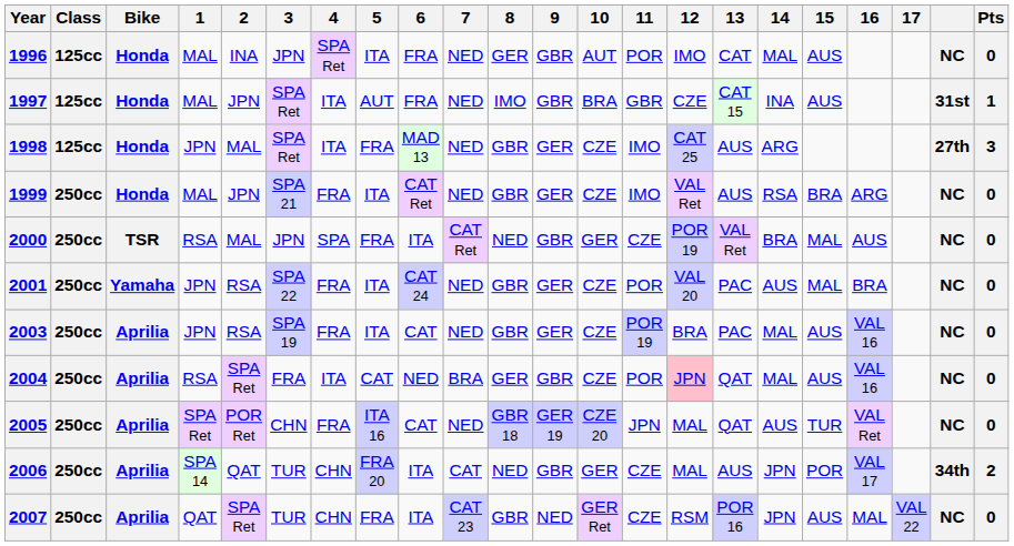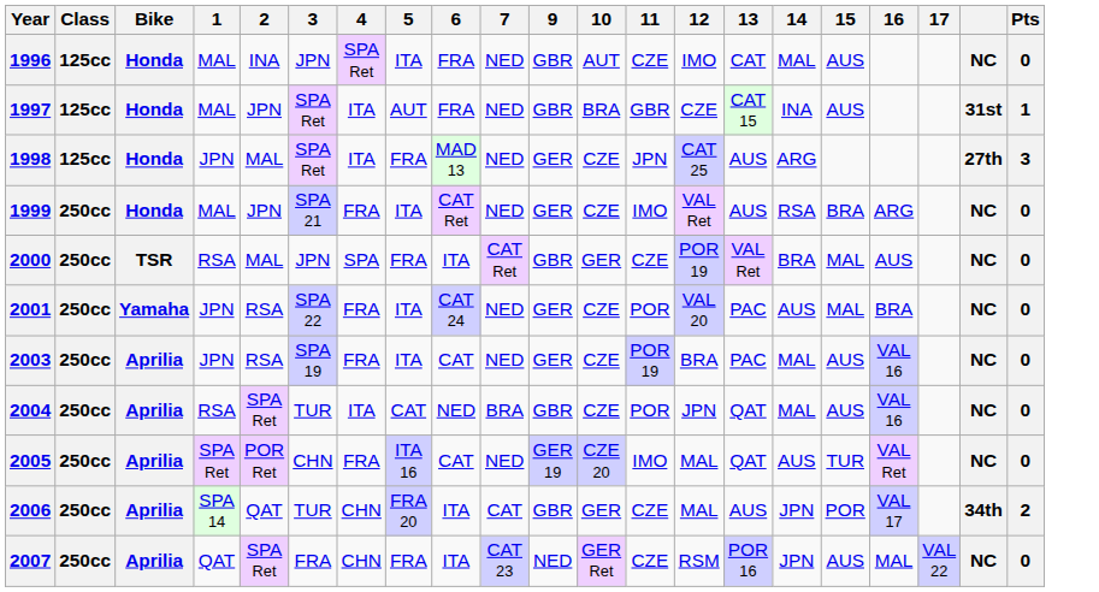 <table class="wikitable" style="text-align:center">
 <tr>
 <th>Year</th>
 <th>Class</th>
 <th>Bike</th>
 <th>1</th>
 <th>2</th>
 <th>3</th>
 <th>4</th>
 <th>5</th>
 <th>6</th>
 <th>7</th>
-<th>8</th>
 <th>9</th>
 <th>10</th>
 <th>11</th>
 <th>12</th>
 <th>13</th>
 <th>14</th>
 <th>15</th>
 <th>16</th>
 <th>17</th>
 <th></th>
 <th>Pts</th>
 </tr>
 <tr>
 <th><a href='#'>1996</a></th>
 <th>125cc</th>
 <th><a href='#'>Honda</a></th>
 <td><a href='#'>MAL</a></td>
 <td><a href='#'>INA</a></td>
 <td><a href='#'>JPN</a></td>
 <td style="background:#EFCFFF;"><a href='#'>SPA</a><br><small>Ret</small></td>
 <td><a href='#'>ITA</a></td>
 <td><a href='#'>FRA</a></td>
 <td><a href='#'>NED</a></td>
-<td><a href='#'>GER</a></td>
 <td><a href='#'>GBR</a></td>
 <td><a href='#'>AUT</a></td>
-<td><a href='#'>POR</a></td>
+<td><a href='#'>CZE</a></td>
 <td><a href='#'>IMO</a></td>
 <td><a href='#'>CAT</a></td>
 <td><a href='#'>MAL</a></td>
 <td><a href='#'>AUS</a></td>
 <td></td>
 <td></td>
 <th>NC</th>
 <th>0</th>
 </tr>
 <tr>
 <th><a href='#'>1997</a></th>
 <th>125cc</th>
 <th><a href='#'>Honda</a></th>
 <td><a href='#'>MAL</a></td>
 <td><a href='#'>JPN</a></td>
 <td style="background:#EFCFFF;"><a href='#'>SPA</a><br><small>Ret</small></td>
 <td><a href='#'>ITA</a></td>
 <td><a href='#'>AUT</a></td>
 <td><a href='#'>FRA</a></td>
 <td><a href='#'>NED</a></td>
-<td><a href='#'>IMO</a></td>
 <td><a href='#'>GBR</a></td>
 <td><a href='#'>BRA</a></td>
 <td><a href='#'>GBR</a></td>
 <td><a href='#'>CZE</a></td>
 <td style="background:#DFFFDF;"><a href='#'>CAT</a><br><small>15</small></td>
 <td><a href='#'>INA</a></td>
 <td><a href='#'>AUS</a></td>
 <td></td>
 <td></td>
 <th>31st</th>
 <th>1</th>
 </tr>
 <tr>
 <th align="left"><a href='#'>1998</a></th>
 <th align="left">125cc</th>
 <th align="left"><a href='#'>Honda</a></th>
 <td><a href='#'>JPN</a></td>
 <td><a href='#'>MAL</a></td>
 <td style="background:#EFCFFF;"><a href='#'>SPA</a><br><small>Ret</small></td>
 <td><a href='#'>ITA</a></td>
 <td><a href='#'>FRA</a></td>
 <td style="background:#DFFFDF;"><a href='#'>MAD</a><br><small>13</small></td>
 <td><a href='#'>NED</a></td>
-<td><a href='#'>GBR</a></td>
 <td><a href='#'>GER</a></td>
 <td><a href='#'>CZE</a></td>
-<td><a href='#'>IMO</a></td>
+<td><a href='#'>JPN</a></td>
 <td style="background:#CFCFFF;"><a href='#'>CAT</a><br><small>25</small></td>
 <td><a href='#'>AUS</a></td>
 <td><a href='#'>ARG</a></td>
 <td></td>
 <td></td>
 <td></td>
 <th>27th</th>
 <th>3</th>
 </tr>
 <tr>
 <th align="left"><a href='#'>1999</a></th>
 <th align="left">250cc</th>
 <th align="left"><a href='#'>Honda</a></th>
 <td><a href='#'>MAL</a></td>
 <td><a href='#'>JPN</a></td>
 <td style="background:#CFCFFF;"><a href='#'>SPA</a><br><small>21</small></td>
 <td><a href='#'>FRA</a></td>
 <td><a href='#'>ITA</a></td>
 <td style="background:#efcfff;"><a href='#'>CAT</a><br><small>Ret</small></td>
 <td><a href='#'>NED</a></td>
-<td><a href='#'>GBR</a></td>
 <td><a href='#'>GER</a></td>
 <td><a href='#'>CZE</a></td>
 <td><a href='#'>IMO</a></td>
 <td style="background:#efcfff;"><a href='#'>VAL</a><br><small>Ret</small></td>
 <td><a href='#'>AUS</a></td>
 <td><a href='#'>RSA</a></td>
 <td><a href='#'>BRA</a></td>
 <td><a href='#'>ARG</a></td>
 <td></td>
 <th>NC</th>
 <th>0</th>
 </tr>
 <tr>
 <th align="left"><a href='#'>2000</a></th>
 <th align="left">250cc</th>
 <th align="left">TSR</th>
 <td><a href='#'>RSA</a></td>
 <td><a href='#'>MAL</a></td>
 <td><a href='#'>JPN</a></td>
 <td><a href='#'>SPA</a></td>
 <td><a href='#'>FRA</a></td>
 <td><a href='#'>ITA</a></td>
 <td style="background:#efcfff;"><a href='#'>CAT</a><br><small>Ret</small></td>
-<td><a href='#'>NED</a></td>
 <td><a href='#'>GBR</a></td>
 <td><a href='#'>GER</a></td>
 <td><a href='#'>CZE</a></td>
 <td style="background:#CFCFFF;"><a href='#'>POR</a><br><small>19</small></td>
 <td style="background:#efcfff;"><a href='#'>VAL</a><br><small>Ret</small></td>
 <td><a href='#'>BRA</a></td>
 <td><a href='#'>MAL</a></td>
 <td><a href='#'>AUS</a></td>
 <td></td>
 <th>NC</th>
 <th>0</th>
 </tr>
 <tr>
 <th align="left"><a href='#'>2001</a></th>
 <th align="left">250cc</th>
 <th align="left"><a href='#'>Yamaha</a></th>
 <td><a href='#'>JPN</a></td>
 <td><a href='#'>RSA</a></td>
 <td style="background:#CFCFFF;"><a href='#'>SPA</a><br><small>22</small></td>
 <td><a href='#'>FRA</a></td>
 <td><a href='#'>ITA</a></td>
 <td style="background:#CFCFFF;"><a href='#'>CAT</a><br><small>24</small></td>
 <td><a href='#'>NED</a></td>
-<td><a href='#'>GBR</a></td>
 <td><a href='#'>GER</a></td>
 <td><a href='#'>CZE</a></td>
 <td><a href='#'>POR</a></td>
 <td style="background:#CFCFFF;"><a href='#'>VAL</a><br><small>20</small></td>
 <td><a href='#'>PAC</a></td>
 <td><a href='#'>AUS</a></td>
 <td><a href='#'>MAL</a></td>
 <td><a href='#'>BRA</a></td>
 <td></td>
 <th>NC</th>
 <th>0</th>
 </tr>
 <tr>
 <th align="left"><a href='#'>2003</a></th>
 <th align="left">250cc</th>
 <th align="left"><a href='#'>Aprilia</a></th>
 <td><a href='#'>JPN</a></td>
 <td><a href='#'>RSA</a></td>
 <td style="background:#CFCFFF;"><a href='#'>SPA</a><br><small>19</small></td>
 <td><a href='#'>FRA</a></td>
 <td><a href='#'>ITA</a></td>
 <td><a href='#'>CAT</a></td>
 <td><a href='#'>NED</a></td>
-<td><a href='#'>GBR</a></td>
 <td><a href='#'>GER</a></td>
 <td><a href='#'>CZE</a></td>
 <td style="background:#CFCFFF;"><a href='#'>POR</a><br><small>19</small></td>
 <td><a href='#'>BRA</a></td>
 <td><a href='#'>PAC</a></td>
 <td><a href='#'>MAL</a></td>
 <td><a href='#'>AUS</a></td>
 <td style="background:#CFCFFF;"><a href='#'>VAL</a><br><small>16</small></td>
 <td></td>
 <th>NC</th>
 <th>0</th>
 </tr>
 <tr>
 <th align="left"><a href='#'>2004</a></th>
 <th align="left">250cc</th>
 <th align="left"><a href='#'>Aprilia</a></th>
 <td><a href='#'>RSA</a></td>
 <td style="background:#efcfff;"><a href='#'>SPA</a><br><small>Ret</small></td>
-<td><a href='#'>FRA</a></td>
+<td><a href='#'>TUR</a></td>
 <td><a href='#'>ITA</a></td>
 <td><a href='#'>CAT</a></td>
 <td><a href='#'>NED</a></td>
 <td><a href='#'>BRA</a></td>
-<td><a href='#'>GER</a></td>
 <td><a href='#'>GBR</a></td>
 <td><a href='#'>CZE</a></td>
 <td><a href='#'>POR</a></td>
-<td style="background: pink;"><a href='#'>JPN</a></td>
+<td><a href='#'>JPN</a></td>
 <td><a href='#'>QAT</a></td>
 <td><a href='#'>MAL</a></td>
 <td><a href='#'>AUS</a></td>
 <td style="background:#CFCFFF;"><a href='#'>VAL</a><br><small>16</small></td>
 <td></td>
 <th>NC</th>
 <th>0</th>
 </tr>
 <tr>
 <th align="left"><a href='#'>2005</a></th>
 <th align="left">250cc</th>
 <th align="left"><a href='#'>Aprilia</a></th>
 <td style="background:#efcfff;"><a href='#'>SPA</a><br><small>Ret</small></td>
 <td style="background:#efcfff;"><a href='#'>POR</a><br><small>Ret</small></td>
 <td><a href='#'>CHN</a></td>
 <td><a href='#'>FRA</a></td>
 <td style="background:#CFCFFF;"><a href='#'>ITA</a><br><small>16</small></td>
 <td><a href='#'>CAT</a></td>
 <td><a href='#'>NED</a></td>
-<td style="background:#CFCFFF;"><a href='#'>GBR</a><br><small>18</small></td>
 <td style="background:#CFCFFF;"><a href='#'>GER</a><br><small>19</small></td>
 <td style="background:#CFCFFF;"><a href='#'>CZE</a><br><small>20</small></td>
-<td><a href='#'>JPN</a></td>
+<td><a href='#'>IMO</a></td>
 <td><a href='#'>MAL</a></td>
 <td><a href='#'>QAT</a></td>
 <td><a href='#'>AUS</a></td>
 <td><a href='#'>TUR</a></td>
 <td style="background:#efcfff;"><a href='#'>VAL</a><br><small>Ret</small></td>
 <td></td>
 <th>NC</th>
 <th>0</th>
 </tr>
 <tr>
 <th align="left"><a href='#'>2006</a></th>
 <th align="left">250cc</th>
 <th align="left"><a href='#'>Aprilia</a></th>
 <td style="background:#dfffdf;"><a href='#'>SPA</a><br><small>14</small></td>
 <td><a href='#'>QAT</a></td>
 <td><a href='#'>TUR</a></td>
 <td><a href='#'>CHN</a></td>
 <td style="background:#CFCFFF;"><a href='#'>FRA</a><br><small>20</small></td>
 <td><a href='#'>ITA</a></td>
 <td><a href='#'>CAT</a></td>
-<td><a href='#'>NED</a></td>
 <td><a href='#'>GBR</a></td>
 <td><a href='#'>GER</a></td>
 <td><a href='#'>CZE</a></td>
 <td><a href='#'>MAL</a></td>
 <td><a href='#'>AUS</a></td>
 <td><a href='#'>JPN</a></td>
 <td><a href='#'>POR</a></td>
 <td style="background:#CFCFFF;"><a href='#'>VAL</a><br><small>17</small></td>
 <td></td>
 <th>34th</th>
 <th>2</th>
 </tr>
 <tr>
 <th align="left"><a href='#'>2007</a></th>
 <th align="left">250cc</th>
 <th align="left"><a href='#'>Aprilia</a></th>
 <td><a href='#'>QAT</a></td>
 <td style="background:#efcfff;"><a href='#'>SPA</a><br><small>Ret</small></td>
-<td><a href='#'>TUR</a></td>
+<td><a href='#'>FRA</a></td>
 <td><a href='#'>CHN</a></td>
 <td><a href='#'>FRA</a></td>
 <td><a href='#'>ITA</a></td>
 <td style="background:#CFCFFF;"><a href='#'>CAT</a><br><small>23</small></td>
-<td><a href='#'>GBR</a></td>
 <td><a href='#'>NED</a></td>
 <td style="background:#efcfff;"><a href='#'>GER</a><br><small>Ret</small></td>
 <td><a href='#'>CZE</a></td>
 <td><a href='#'>RSM</a></td>
 <td style="background:#CFCFFF;"><a href='#'>POR</a><br><small>16</small></td>
 <td><a href='#'>JPN</a></td>
 <td><a href='#'>AUS</a></td>
 <td><a href='#'>MAL</a></td>
 <td style="background:#CFCFFF;"><a href='#'>VAL</a><br><small>22</small></td>
 <th>NC</th>
 <th>0</th>
 </tr>
 </table>
